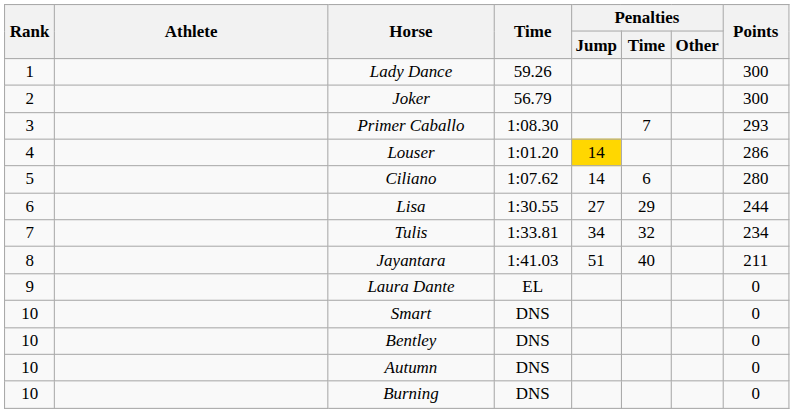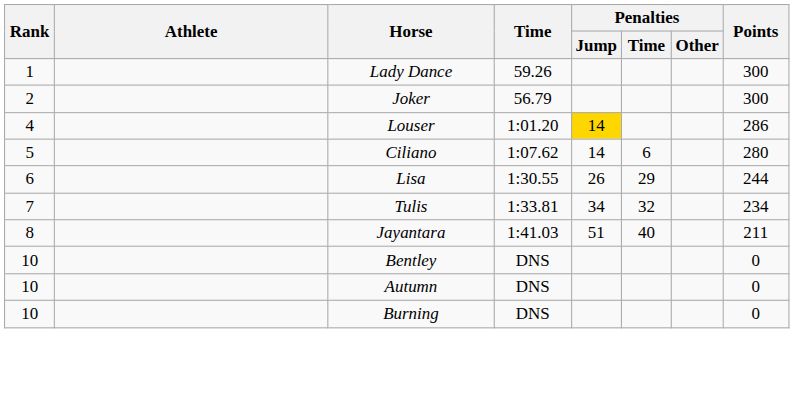 <table class=wikitable style="text-align:center">
 <tr>
 <th rowspan=2 width=40>Rank</th>
 <th rowspan=2 width=250>Athlete</th>
 <th rowspan=2 width=150>Horse</th>
 <th rowspan=2 width=65>Time</th>
 <th colspan=3>Penalties</th>
 <th rowspan=2 width=55>Points</th>
 </tr>
 <tr>
 <th width=40>Jump</th>
 <th width=40>Time</th>
 <th width=40>Other</th>
 </tr>
 <tr>
 <td>1</td>
 <td align=left></td>
 <td><em>Lady Dance</em></td>
 <td>59.26</td>
 <td></td>
 <td></td>
 <td></td>
 <td>300</td>
 </tr>
 <tr>
 <td>2</td>
 <td align=left></td>
 <td><em>Joker</em></td>
 <td>56.79</td>
 <td></td>
 <td></td>
 <td></td>
 <td>300</td>
 </tr>
 <tr>
-<td>3</td>
-<td align=left></td>
-<td><em>Primer Caballo</em></td>
-<td>1:08.30</td>
-<td></td>
-<td>7</td>
-<td></td>
-<td>293</td>
-</tr>
-<tr>
 <td>4</td>
 <td align=left></td>
 <td><em>Louser</em></td>
 <td>1:01.20</td>
 <td style="background: gold;">14</td>
 <td></td>
 <td></td>
 <td>286</td>
 </tr>
 <tr>
 <td>5</td>
 <td align=left></td>
 <td><em>Ciliano</em></td>
 <td>1:07.62</td>
 <td>14</td>
 <td>6</td>
 <td></td>
 <td>280</td>
 </tr>
 <tr>
 <td>6</td>
 <td align=left></td>
 <td><em>Lisa</em></td>
 <td>1:30.55</td>
-<td>27</td>
+<td>26</td>
 <td>29</td>
 <td></td>
 <td>244</td>
 </tr>
 <tr>
 <td>7</td>
 <td align=left></td>
 <td><em>Tulis</em></td>
 <td>1:33.81</td>
 <td>34</td>
 <td>32</td>
 <td></td>
 <td>234</td>
 </tr>
 <tr>
 <td>8</td>
 <td align=left></td>
 <td><em>Jayantara</em></td>
 <td>1:41.03</td>
 <td>51</td>
 <td>40</td>
 <td></td>
 <td>211</td>
-</tr>
-<tr>
-<td>9</td>
-<td align=left></td>
-<td><em>Laura Dante</em></td>
-<td>EL</td>
-<td></td>
-<td></td>
-<td></td>
-<td>0</td>
-</tr>
-<tr>
-<td>10</td>
-<td align=left></td>
-<td><em>Smart</em></td>
-<td>DNS</td>
-<td></td>
-<td></td>
-<td></td>
-<td>0</td>
 </tr>
 <tr>
 <td>10</td>
 <td align=left></td>
 <td><em>Bentley</em></td>
 <td>DNS</td>
 <td></td>
 <td></td>
 <td></td>
 <td>0</td>
 </tr>
 <tr>
 <td>10</td>
 <td align=left></td>
 <td><em>Autumn</em></td>
 <td>DNS</td>
 <td></td>
 <td></td>
 <td></td>
 <td>0</td>
 </tr>
 <tr>
 <td>10</td>
 <td align=left></td>
 <td><em>Burning</em></td>
 <td>DNS</td>
 <td></td>
 <td></td>
 <td></td>
 <td>0</td>
 </tr>
 </table>
